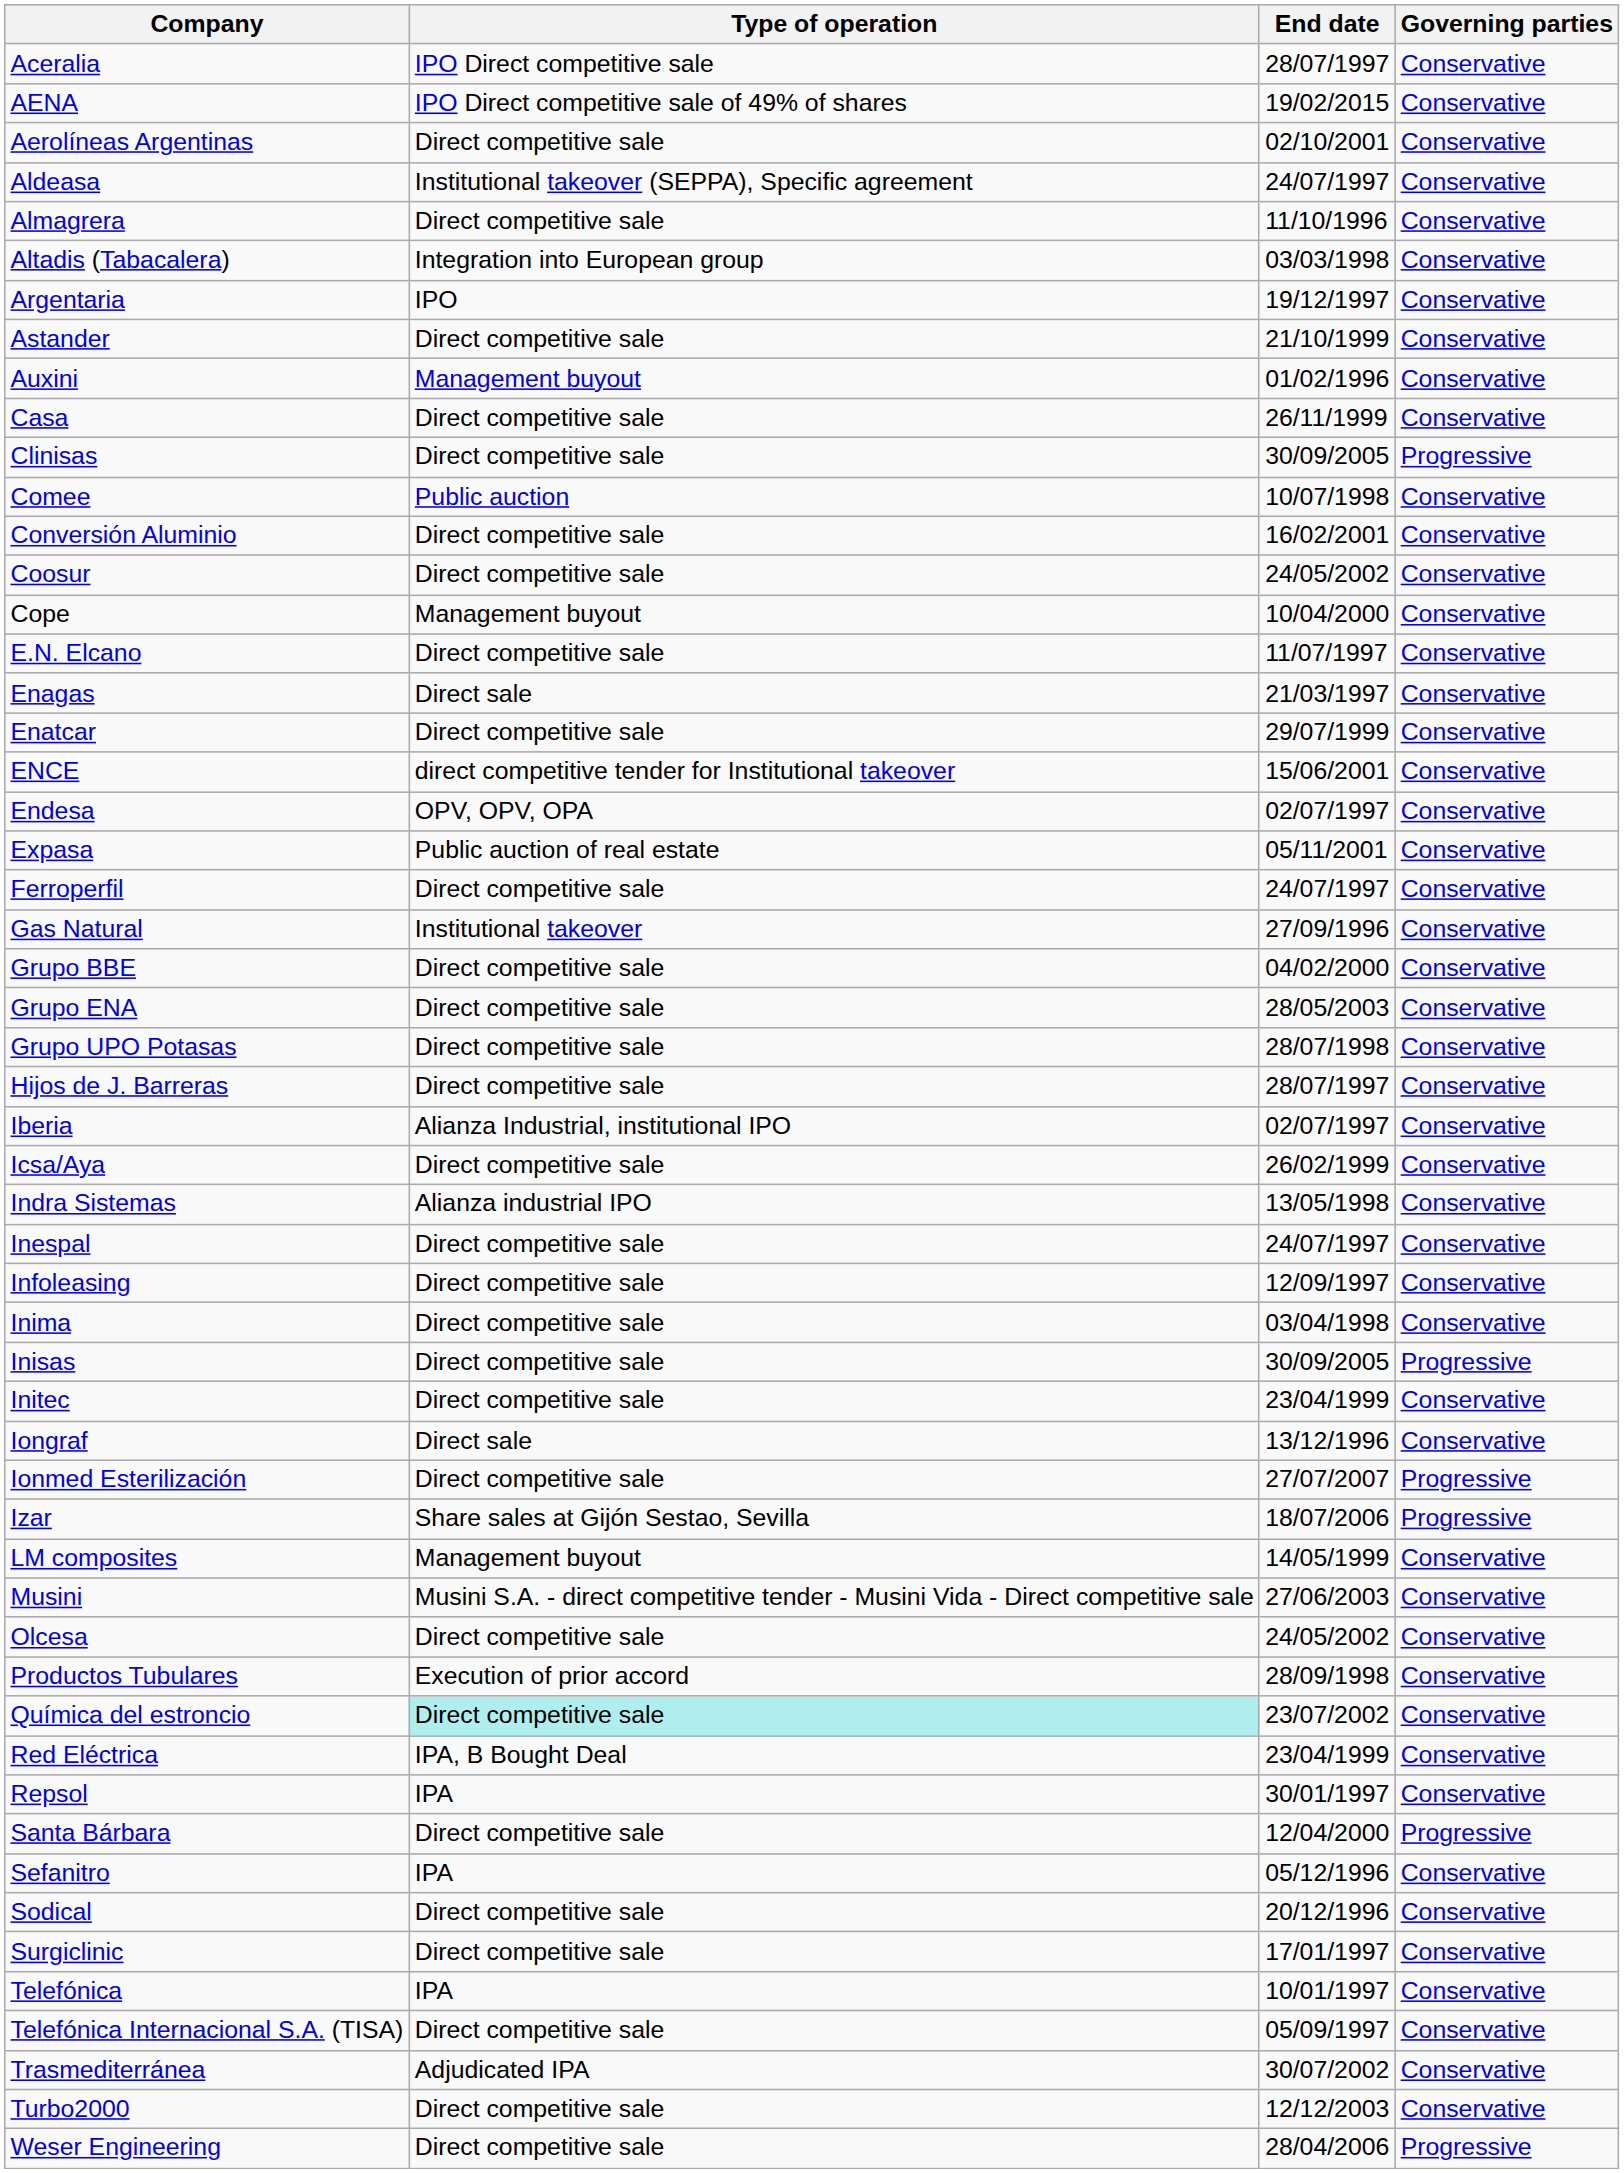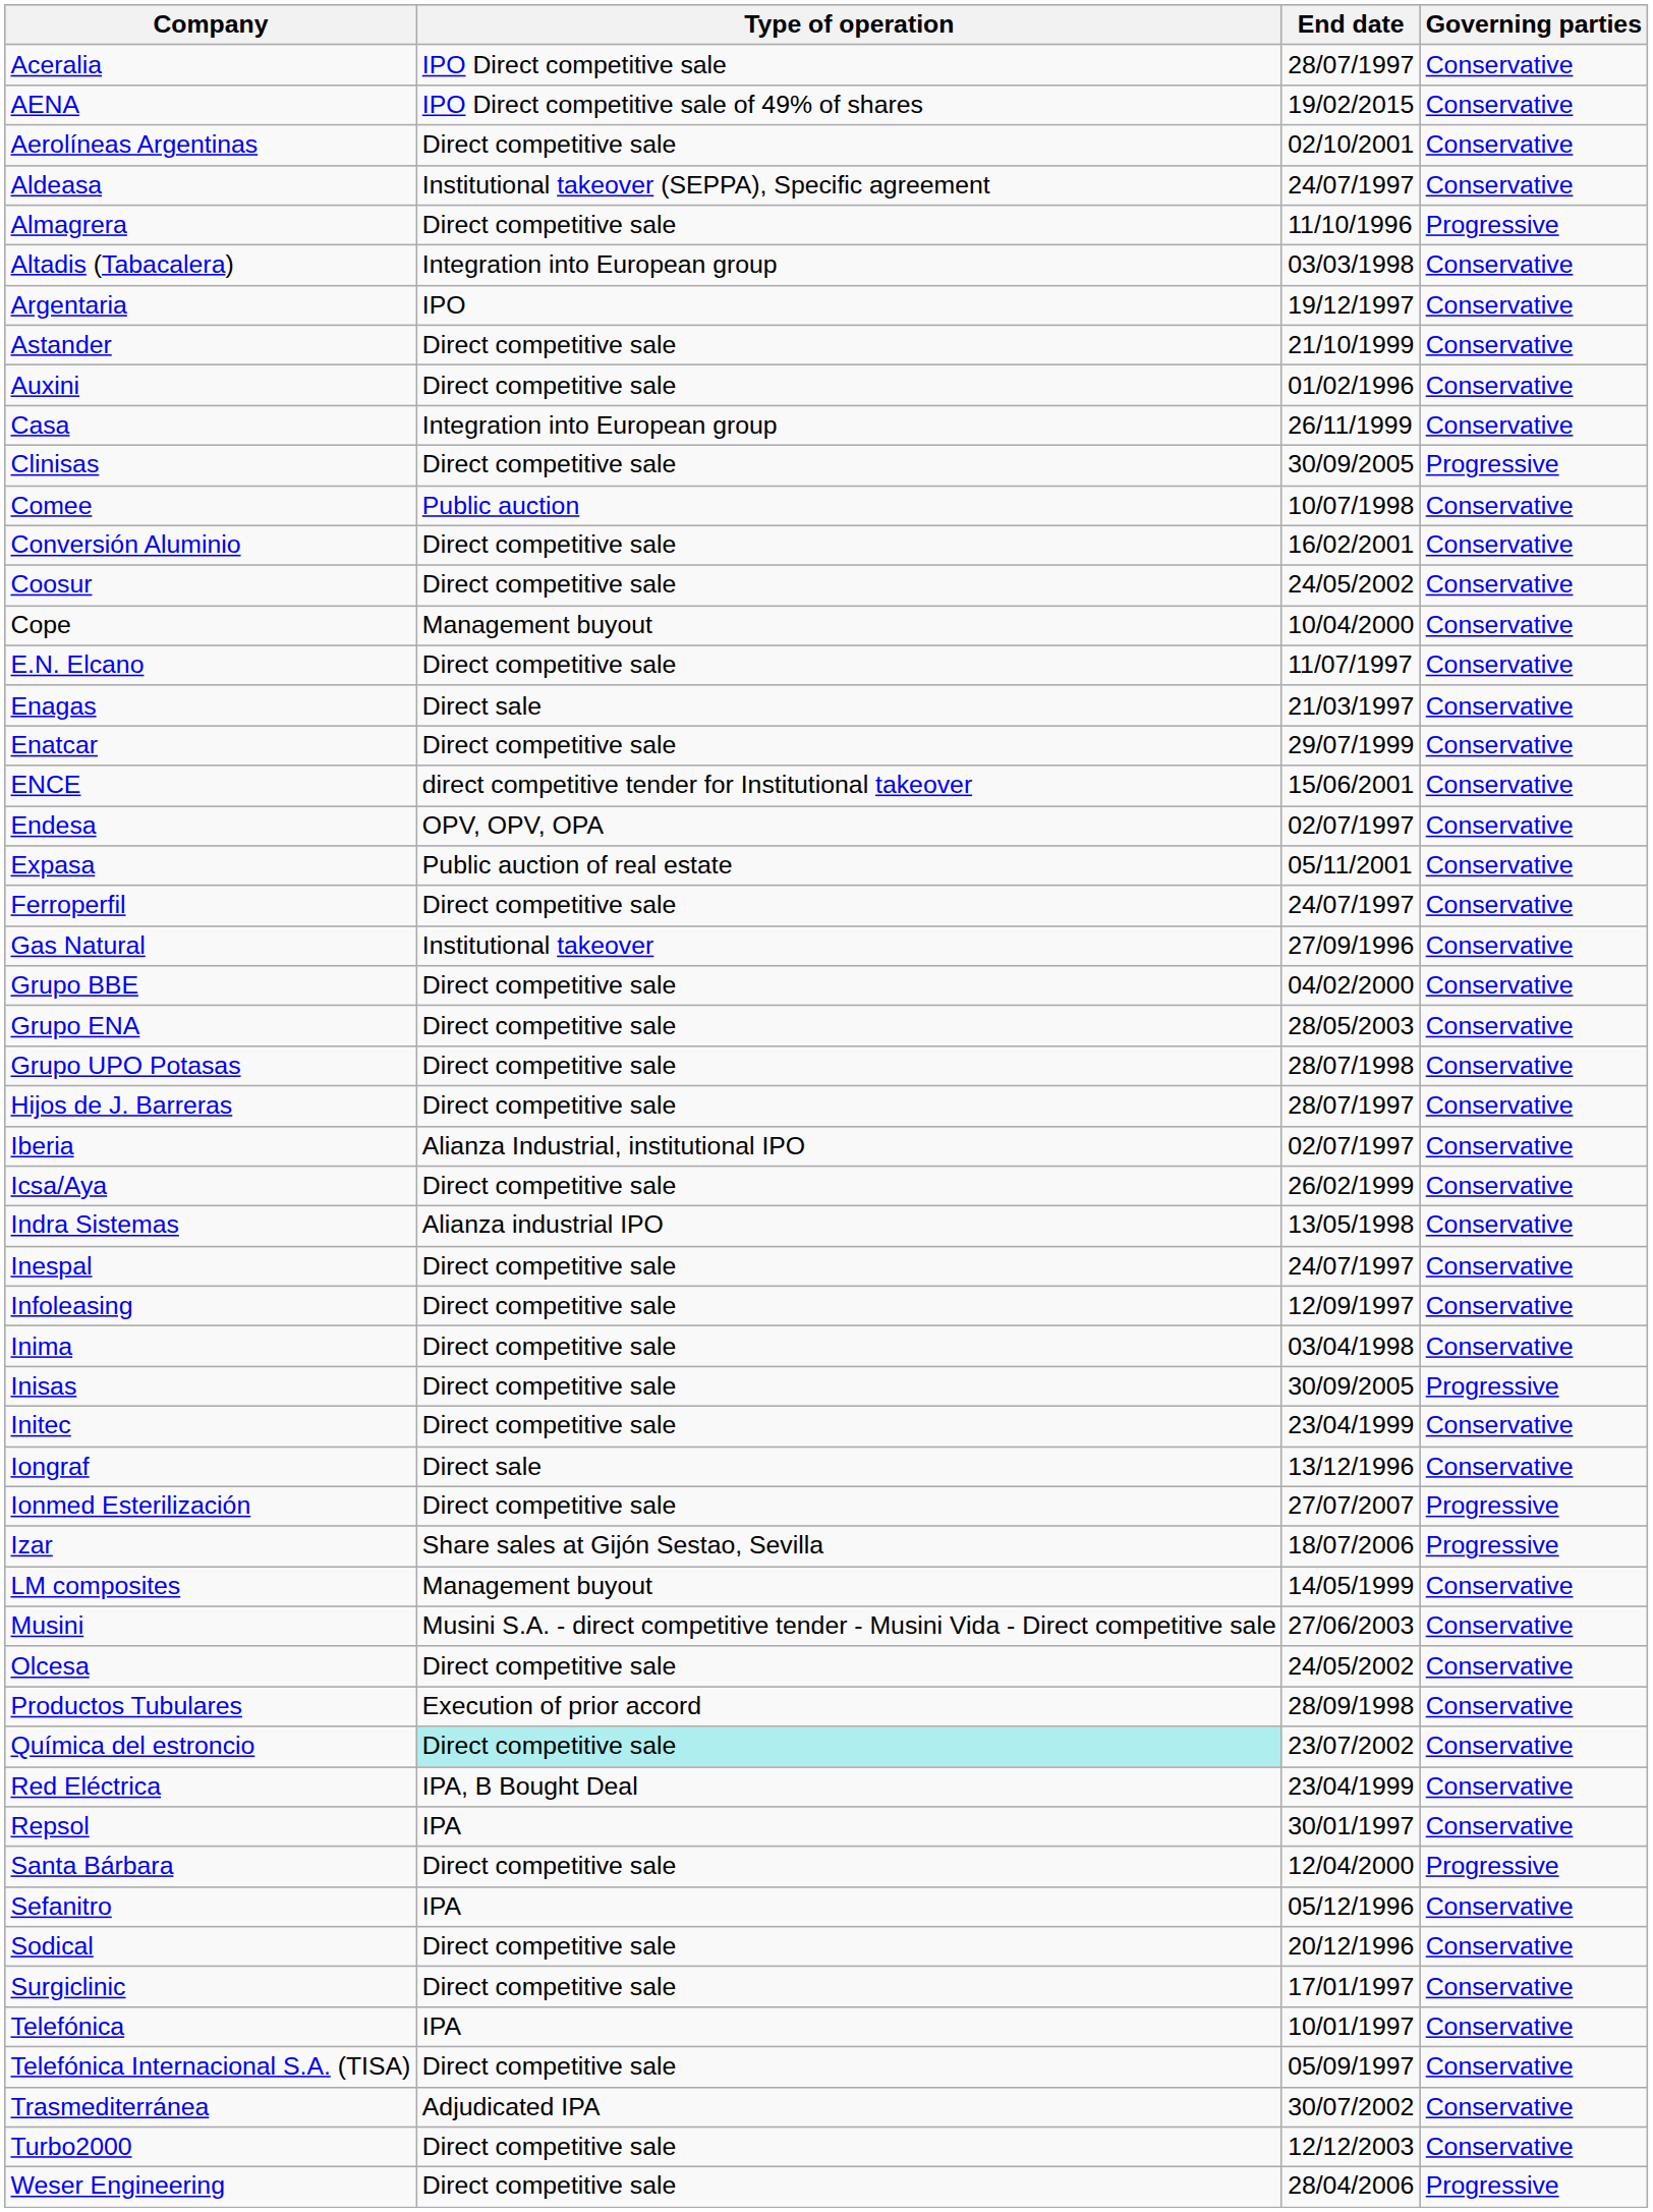 <table class="wikitable sortable" border="1">
 <tr>
 <th scope="col">Company</th>
 <th scope="col">Type of operation</th>
 <th scope="col">End date</th>
 <th scope="col">Governing parties</th>
 </tr>
 <tr>
 <td><a href='#'>Aceralia</a></td>
 <td><a href='#'>IPO</a> Direct competitive sale</td>
 <td>28/07/1997</td>
 <td><a href='#'>Conservative</a></td>
 </tr>
 <tr>
 <td><a href='#'>AENA</a></td>
 <td><a href='#'>IPO</a> Direct competitive sale of 49% of shares</td>
 <td>19/02/2015</td>
 <td><a href='#'>Conservative</a></td>
 </tr>
 <tr>
 <td><a href='#'>Aerolíneas Argentinas</a></td>
 <td>Direct competitive sale</td>
 <td>02/10/2001</td>
 <td><a href='#'>Conservative</a></td>
 </tr>
 <tr>
 <td><a href='#'>Aldeasa</a></td>
 <td>Institutional <a href='#'>takeover</a> (SEPPA), Specific agreement</td>
 <td>24/07/1997</td>
 <td><a href='#'>Conservative</a></td>
 </tr>
 <tr>
 <td><a href='#'>Almagrera</a></td>
 <td>Direct competitive sale</td>
 <td>11/10/1996</td>
-<td><a href='#'>Conservative</a></td>
+<td><a href='#'>Progressive</a></td>
 </tr>
 <tr>
 <td><a href='#'>Altadis</a> (<a href='#'>Tabacalera</a>)</td>
 <td>Integration into European group</td>
 <td>03/03/1998</td>
 <td><a href='#'>Conservative</a></td>
 </tr>
 <tr>
 <td><a href='#'>Argentaria</a></td>
 <td>IPO</td>
 <td>19/12/1997</td>
 <td><a href='#'>Conservative</a></td>
 </tr>
 <tr>
 <td><a href='#'>Astander</a></td>
 <td>Direct competitive sale</td>
 <td>21/10/1999</td>
 <td><a href='#'>Conservative</a></td>
 </tr>
 <tr>
 <td><a href='#'>Auxini</a></td>
-<td><a href='#'>Management buyout</a></td>
+<td>Direct competitive sale</td>
 <td>01/02/1996</td>
 <td><a href='#'>Conservative</a></td>
 </tr>
 <tr>
 <td><a href='#'>Casa</a></td>
-<td>Direct competitive sale</td>
+<td>Integration into European group</td>
 <td>26/11/1999</td>
 <td><a href='#'>Conservative</a></td>
 </tr>
 <tr>
 <td><a href='#'>Clinisas</a></td>
 <td>Direct competitive sale</td>
 <td>30/09/2005</td>
 <td><a href='#'>Progressive</a></td>
 </tr>
 <tr>
 <td><a href='#'>Comee</a></td>
 <td><a href='#'>Public auction</a></td>
 <td>10/07/1998</td>
 <td><a href='#'>Conservative</a></td>
 </tr>
 <tr>
 <td><a href='#'>Conversión Aluminio</a></td>
 <td>Direct competitive sale</td>
 <td>16/02/2001</td>
 <td><a href='#'>Conservative</a></td>
 </tr>
 <tr>
 <td><a href='#'>Coosur</a></td>
 <td>Direct competitive sale</td>
 <td>24/05/2002</td>
 <td><a href='#'>Conservative</a></td>
 </tr>
 <tr>
 <td>Cope</td>
 <td>Management buyout</td>
 <td>10/04/2000</td>
 <td><a href='#'>Conservative</a></td>
 </tr>
 <tr>
 <td><a href='#'>E.N. Elcano</a></td>
 <td>Direct competitive sale</td>
 <td>11/07/1997</td>
 <td><a href='#'>Conservative</a></td>
 </tr>
 <tr>
 <td><a href='#'>Enagas</a></td>
 <td>Direct sale</td>
 <td>21/03/1997</td>
 <td><a href='#'>Conservative</a></td>
 </tr>
 <tr>
 <td><a href='#'>Enatcar</a></td>
 <td>Direct competitive sale</td>
 <td>29/07/1999</td>
 <td><a href='#'>Conservative</a></td>
 </tr>
 <tr>
 <td><a href='#'>ENCE</a></td>
 <td>direct competitive tender for Institutional <a href='#'>takeover</a></td>
 <td>15/06/2001</td>
 <td><a href='#'>Conservative</a></td>
 </tr>
 <tr>
 <td><a href='#'>Endesa</a></td>
 <td>OPV, OPV, OPA</td>
 <td>02/07/1997</td>
 <td><a href='#'>Conservative</a></td>
 </tr>
 <tr>
 <td><a href='#'>Expasa</a></td>
 <td>Public auction of real estate</td>
 <td>05/11/2001</td>
 <td><a href='#'>Conservative</a></td>
 </tr>
 <tr>
 <td><a href='#'>Ferroperfil</a></td>
 <td>Direct competitive sale</td>
 <td>24/07/1997</td>
 <td><a href='#'>Conservative</a></td>
 </tr>
 <tr>
 <td><a href='#'>Gas Natural</a></td>
 <td>Institutional <a href='#'>takeover</a></td>
 <td>27/09/1996</td>
 <td><a href='#'>Conservative</a></td>
 </tr>
 <tr>
 <td><a href='#'>Grupo BBE</a></td>
 <td>Direct competitive sale</td>
 <td>04/02/2000</td>
 <td><a href='#'>Conservative</a></td>
 </tr>
 <tr>
 <td><a href='#'>Grupo ENA</a></td>
 <td>Direct competitive sale</td>
 <td>28/05/2003</td>
 <td><a href='#'>Conservative</a></td>
 </tr>
 <tr>
 <td><a href='#'>Grupo UPO Potasas</a></td>
 <td>Direct competitive sale</td>
 <td>28/07/1998</td>
 <td><a href='#'>Conservative</a></td>
 </tr>
 <tr>
 <td><a href='#'>Hijos de J. Barreras</a></td>
 <td>Direct competitive sale</td>
 <td>28/07/1997</td>
 <td><a href='#'>Conservative</a></td>
 </tr>
 <tr>
 <td><a href='#'> Iberia</a></td>
 <td>Alianza Industrial, institutional IPO</td>
 <td>02/07/1997</td>
 <td><a href='#'>Conservative</a></td>
 </tr>
 <tr>
 <td><a href='#'>Icsa/Aya</a></td>
 <td>Direct competitive sale</td>
 <td>26/02/1999</td>
 <td><a href='#'>Conservative</a></td>
 </tr>
 <tr>
 <td><a href='#'>Indra Sistemas</a></td>
 <td>Alianza industrial IPO</td>
 <td>13/05/1998</td>
 <td><a href='#'>Conservative</a></td>
 </tr>
 <tr>
 <td><a href='#'>Inespal</a></td>
 <td>Direct competitive sale</td>
 <td>24/07/1997</td>
 <td><a href='#'>Conservative</a></td>
 </tr>
 <tr>
 <td><a href='#'>Infoleasing</a></td>
 <td>Direct competitive sale</td>
 <td>12/09/1997</td>
 <td><a href='#'>Conservative</a></td>
 </tr>
 <tr>
 <td><a href='#'>Inima</a></td>
 <td>Direct competitive sale</td>
 <td>03/04/1998</td>
 <td><a href='#'>Conservative</a></td>
 </tr>
 <tr>
 <td><a href='#'>Inisas</a></td>
 <td>Direct competitive sale</td>
 <td>30/09/2005</td>
 <td><a href='#'>Progressive</a></td>
 </tr>
 <tr>
 <td><a href='#'>Initec</a></td>
 <td>Direct competitive sale</td>
 <td>23/04/1999</td>
 <td><a href='#'>Conservative</a></td>
 </tr>
 <tr>
 <td><a href='#'>Iongraf</a></td>
 <td>Direct sale</td>
 <td>13/12/1996</td>
 <td><a href='#'>Conservative</a></td>
 </tr>
 <tr>
 <td><a href='#'>Ionmed Esterilización</a></td>
 <td>Direct competitive sale</td>
 <td>27/07/2007</td>
 <td><a href='#'>Progressive</a></td>
 </tr>
 <tr>
 <td><a href='#'>Izar</a></td>
 <td>Share sales at Gijón Sestao, Sevilla</td>
 <td>18/07/2006</td>
 <td><a href='#'>Progressive</a></td>
 </tr>
 <tr>
 <td><a href='#'>LM composites</a></td>
 <td>Management buyout</td>
 <td>14/05/1999</td>
 <td><a href='#'>Conservative</a></td>
 </tr>
 <tr>
 <td><a href='#'>Musini</a></td>
 <td>Musini S.A. - direct competitive tender - Musini Vida - Direct competitive sale</td>
 <td>27/06/2003</td>
 <td><a href='#'>Conservative</a></td>
 </tr>
 <tr>
 <td><a href='#'>Olcesa</a></td>
 <td>Direct competitive sale</td>
 <td>24/05/2002</td>
 <td><a href='#'>Conservative</a></td>
 </tr>
 <tr>
 <td><a href='#'>Productos Tubulares</a></td>
 <td>Execution of prior accord</td>
 <td>28/09/1998</td>
 <td><a href='#'>Conservative</a></td>
 </tr>
 <tr>
 <td><a href='#'>Química del estroncio</a></td>
 <td style="background: paleturquoise;">Direct competitive sale</td>
 <td>23/07/2002</td>
 <td><a href='#'>Conservative</a></td>
 </tr>
 <tr>
 <td><a href='#'>Red Eléctrica</a></td>
 <td>IPA, B Bought Deal</td>
 <td>23/04/1999</td>
 <td><a href='#'>Conservative</a></td>
 </tr>
 <tr>
 <td><a href='#'>Repsol</a></td>
 <td>IPA</td>
 <td>30/01/1997</td>
 <td><a href='#'>Conservative</a></td>
 </tr>
 <tr>
 <td><a href='#'>Santa Bárbara</a></td>
 <td>Direct competitive sale</td>
 <td>12/04/2000</td>
 <td><a href='#'>Progressive</a></td>
 </tr>
 <tr>
 <td><a href='#'>Sefanitro</a></td>
 <td>IPA</td>
 <td>05/12/1996</td>
 <td><a href='#'>Conservative</a></td>
 </tr>
 <tr>
 <td><a href='#'>Sodical</a></td>
 <td>Direct competitive sale</td>
 <td>20/12/1996</td>
 <td><a href='#'>Conservative</a></td>
 </tr>
 <tr>
 <td><a href='#'>Surgiclinic</a></td>
 <td>Direct competitive sale</td>
 <td>17/01/1997</td>
 <td><a href='#'>Conservative</a></td>
 </tr>
 <tr>
 <td><a href='#'>Telefónica</a></td>
 <td>IPA</td>
 <td>10/01/1997</td>
 <td><a href='#'>Conservative</a></td>
 </tr>
 <tr>
 <td><a href='#'>Telefónica Internacional S.A.</a> (TISA)</td>
 <td>Direct competitive sale</td>
 <td>05/09/1997</td>
 <td><a href='#'>Conservative</a></td>
 </tr>
 <tr>
 <td><a href='#'>Trasmediterránea</a></td>
 <td>Adjudicated IPA</td>
 <td>30/07/2002</td>
 <td><a href='#'>Conservative</a></td>
 </tr>
 <tr>
 <td><a href='#'>Turbo2000</a></td>
 <td>Direct competitive sale</td>
 <td>12/12/2003</td>
 <td><a href='#'>Conservative</a></td>
 </tr>
 <tr>
 <td><a href='#'>Weser Engineering</a></td>
 <td>Direct competitive sale</td>
 <td>28/04/2006</td>
 <td><a href='#'>Progressive</a></td>
 </tr>
 </table>
